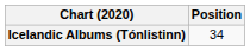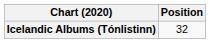 <table class="wikitable plainrowheaders" style="text-align:center;">
 <tr>
 <th>Chart (2020)</th>
 <th>Position</th>
 </tr>
 <tr>
 <th scope="row">Icelandic Albums (Tónlistinn)</th>
-<td>34</td>
+<td>32</td>
 </tr>
 </table>
